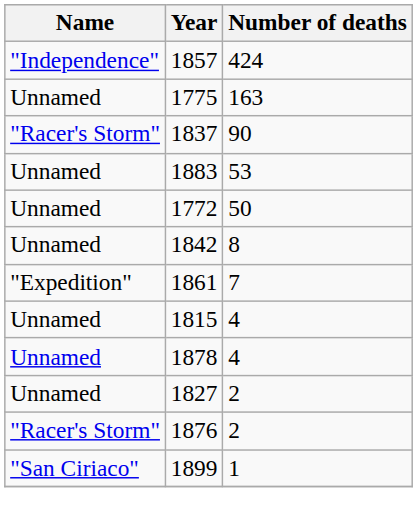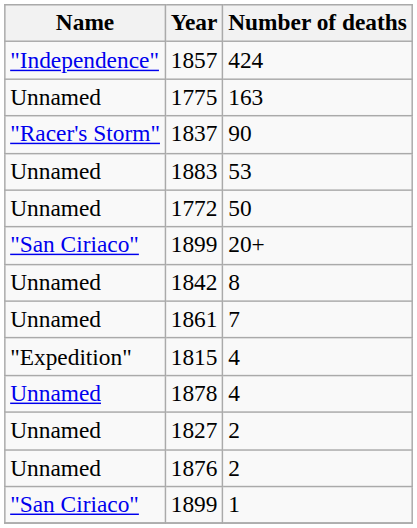 <table class="wikitable sortable" style="margin:1em auto;">
 <tr bgcolor="#CCCCCC">
 <th>Name</th>
 <th>Year</th>
 <th>Number of deaths</th>
 </tr>
 <tr>
 <td><a href='#'>"Independence"</a></td>
 <td>1857</td>
 <td>424</td>
 </tr>
 <tr>
 <td>Unnamed</td>
 <td>1775</td>
 <td>163</td>
 </tr>
 <tr>
 <td><a href='#'>"Racer's Storm"</a></td>
 <td>1837</td>
 <td>90</td>
 </tr>
 <tr>
 <td>Unnamed</td>
 <td>1883</td>
 <td>53</td>
 </tr>
 <tr>
 <td>Unnamed</td>
 <td>1772</td>
 <td>50</td>
 </tr>
 <tr>
+<td><a href='#'>"San Ciriaco"</a></td>
+<td>1899</td>
+<td>20+</td>
+</tr>
+<tr>
 <td>Unnamed</td>
 <td>1842</td>
 <td>8</td>
 </tr>
 <tr>
-<td>"Expedition"</td>
+<td>Unnamed</td>
 <td>1861</td>
 <td>7</td>
 </tr>
 <tr>
-<td>Unnamed</td>
+<td>"Expedition"</td>
 <td>1815</td>
 <td>4</td>
 </tr>
 <tr>
 <td><a href='#'>Unnamed</a></td>
 <td>1878</td>
 <td>4</td>
 </tr>
 <tr>
 <td>Unnamed</td>
 <td>1827</td>
 <td>2</td>
 </tr>
 <tr>
-<td><a href='#'>"Racer's Storm"</a></td>
+<td>Unnamed</td>
 <td>1876</td>
 <td>2</td>
 </tr>
 <tr>
 <td><a href='#'>"San Ciriaco"</a></td>
 <td>1899</td>
 <td>1</td>
 </tr>
 <tr>
 </tr>
 </table>
